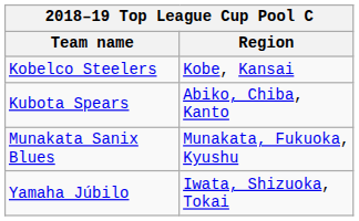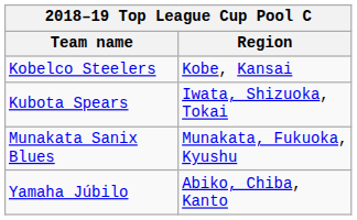 <table class="wikitable" style="text-align:left; font-size:90%; width:30%;">
 <tr>
 <th colspan=4 align=center><strong>2018–19 Top League Cup Pool C</strong></th>
 </tr>
 <tr>
 <th width="50%">Team name</th>
 <th width="50%">Region</th>
 </tr>
 <tr>
 <td><a href='#'>Kobelco Steelers</a></td>
 <td><a href='#'>Kobe</a>, <a href='#'>Kansai</a></td>
 </tr>
 <tr>
 <td><a href='#'>Kubota Spears</a></td>
-<td><a href='#'>Abiko, Chiba</a>, <a href='#'>Kanto</a></td>
+<td><a href='#'>Iwata, Shizuoka</a>, <a href='#'>Tokai</a></td>
 </tr>
 <tr>
 <td><a href='#'>Munakata Sanix Blues</a></td>
 <td><a href='#'>Munakata, Fukuoka</a>, <a href='#'>Kyushu</a></td>
 </tr>
 <tr>
 <td><a href='#'>Yamaha Júbilo</a></td>
-<td><a href='#'>Iwata, Shizuoka</a>, <a href='#'>Tokai</a></td>
+<td><a href='#'>Abiko, Chiba</a>, <a href='#'>Kanto</a></td>
 </tr>
 </table>
